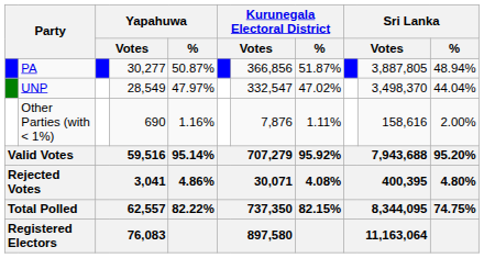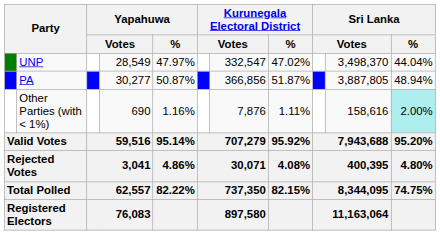 <table class="wikitable">
 <tr>
 <th colspan="2" width="144px"rowspan="2">Party</th>
 <th colspan="3" width="216px">Yapahuwa</th>
 <th colspan="3" width="216px"><a href='#'>Kurunegala Electoral District</a></th>
 <th colspan="3" width="216px">Sri Lanka</th>
 </tr>
 <tr>
 <th colspan="2" width="144px">Votes</th>
 <th>%</th>
 <th colspan="2" width="144px">Votes</th>
 <th>%</th>
 <th colspan="2" width="144px">Votes</th>
 <th>%</th>
 </tr>
 <tr>
+<td style="background-color:green;" width="10px"></td>
+<td style="text-align:left;"><a href='#'>UNP</a></td>
+<td style="background-color:white;" width="10px"></td>
+<td style="text-align:right;">28,549</td>
+<td style="text-align:right;">47.97%</td>
+<td style="background-color:white;" width="10px"></td>
+<td style="text-align:right;">332,547</td>
+<td style="text-align:right;">47.02%</td>
+<td style="background-color:white;" width="10px"></td>
+<td style="text-align:right;">3,498,370</td>
+<td style="text-align:right;">44.04%</td>
+</tr>
+<tr>
 <td style="background-color:blue;" width="10px"></td>
 <td style="text-align:left;"><a href='#'>PA</a></td>
 <td style="background-color:blue;" width="10px"></td>
 <td style="text-align:right;">30,277</td>
 <td style="text-align:right;">50.87%</td>
 <td style="background-color:blue;" width="10px"></td>
 <td style="text-align:right;">366,856</td>
 <td style="text-align:right;">51.87%</td>
 <td style="background-color:blue;" width="10px"></td>
 <td style="text-align:right;">3,887,805</td>
 <td style="text-align:right;">48.94%</td>
 </tr>
 <tr>
-<td style="background-color:green;" width="10px"></td>
-<td style="text-align:left;"><a href='#'>UNP</a></td>
-<td style="background-color:white;" width="10px"></td>
-<td style="text-align:right;">28,549</td>
-<td style="text-align:right;">47.97%</td>
-<td style="background-color:white;" width="10px"></td>
-<td style="text-align:right;">332,547</td>
-<td style="text-align:right;">47.02%</td>
-<td style="background-color:white;" width="10px"></td>
-<td style="text-align:right;">3,498,370</td>
-<td style="text-align:right;">44.04%</td>
-</tr>
-<tr>
 <td style="background-color:white;" width="10px"></td>
 <td style="text-align:left;">Other Parties (with < 1%)</td>
 <td style="background-color:white;" width="10px"></td>
 <td style="text-align:right;">690</td>
 <td style="text-align:right;">1.16%</td>
 <td style="background-color:white;" width="10px"></td>
 <td style="text-align:right;">7,876</td>
 <td style="text-align:right;">1.11%</td>
 <td style="background-color:white;" width="10px"></td>
 <td style="text-align:right;">158,616</td>
-<td style="text-align:right;">2.00%</td>
+<td style="background: paleturquoise; text-align:right;">2.00%</td>
 </tr>
 <tr>
 <th colspan="2" width="144px"style="text-align:left;">Valid Votes</th>
 <th style="text-align:right;"colspan="2" width="144px">59,516</th>
 <th style="text-align:right;">95.14%</th>
 <th style="text-align:right;"colspan="2" width="144px">707,279</th>
 <th style="text-align:right;">95.92%</th>
 <th style="text-align:right;"colspan="2" width="144px">7,943,688</th>
 <th style="text-align:right;">95.20%</th>
 </tr>
 <tr>
 <th colspan="2" width="144px"style="text-align:left;">Rejected Votes</th>
 <th style="text-align:right;"colspan="2" width="144px">3,041</th>
 <th style="text-align:right;">4.86%</th>
 <th style="text-align:right;"colspan="2" width="144px">30,071</th>
 <th style="text-align:right;">4.08%</th>
 <th style="text-align:right;"colspan="2" width="144px">400,395</th>
 <th style="text-align:right;">4.80%</th>
 </tr>
 <tr>
 <th colspan="2" width="144px"style="text-align:left;">Total Polled</th>
 <th style="text-align:right;"colspan="2" width="144px">62,557</th>
 <th style="text-align:right;">82.22%</th>
 <th style="text-align:right;"colspan="2" width="144px">737,350</th>
 <th style="text-align:right;">82.15%</th>
 <th style="text-align:right;"colspan="2" width="144px">8,344,095</th>
 <th style="text-align:right;">74.75%</th>
 </tr>
 <tr>
 <th colspan="2" width="144px"style="text-align:left;">Registered Electors</th>
 <th style="text-align:right;"colspan="2" width="144px">76,083</th>
 <th></th>
 <th style="text-align:right;"colspan="2" width="144px">897,580</th>
 <th></th>
 <th style="text-align:right;"colspan="2" width="144px">11,163,064</th>
 <th></th>
 </tr>
 </table>
